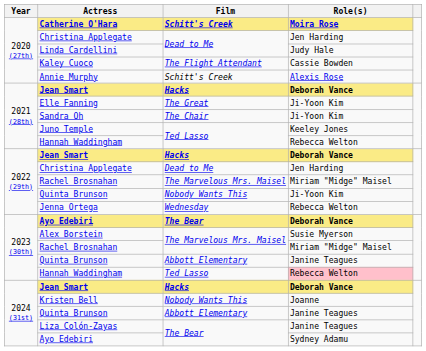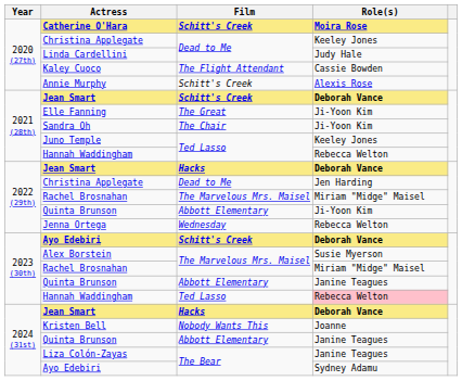 <table class="wikitable sortable" style="text-align:left;">
 <tr>
 <th scope="col" style="width:8%;">Year</th>
 <th scope="col" style="width:30%;">Actress</th>
 <th scope="col" style="width:30%;">Film</th>
 <th scope="col" style="width:30%;">Role(s)</th>
 <th class=unsortable><strong></strong></th>
 </tr>
 <tr>
 <td rowspan="5" align="center">2020<br><small><a href='#'>(27th)</a> </small></td>
 <td style="background:#FAEB86;"><strong><a href='#'>Catherine O'Hara</a></strong></td>
 <td style="background:#FAEB86;"><strong><em><a href='#'>Schitt's Creek</a></em></strong></td>
 <td style="background:#FAEB86;"><strong><a href='#'>Moira Rose</a></strong></td>
 <td rowspan=5></td>
 </tr>
 <tr>
 <td><a href='#'>Christina Applegate</a></td>
 <td rowspan="2"><em><a href='#'>Dead to Me</a></em></td>
-<td>Jen Harding</td>
+<td>Keeley Jones</td>
 </tr>
 <tr>
 <td><a href='#'>Linda Cardellini</a></td>
 <td>Judy Hale</td>
 </tr>
 <tr>
 <td><a href='#'>Kaley Cuoco</a></td>
 <td><em><a href='#'>The Flight Attendant</a></em></td>
 <td>Cassie Bowden</td>
 </tr>
 <tr>
 <td><a href='#'>Annie Murphy</a></td>
 <td><em>Schitt's Creek</em></td>
 <td><a href='#'>Alexis Rose</a></td>
 </tr>
 <tr>
 <td rowspan="5" align="center">2021<br><small><a href='#'>(28th)</a> </small></td>
 <td style="background:#FAEB86;"><strong><a href='#'>Jean Smart</a></strong></td>
-<td style="background:#FAEB86;"><strong><em><a href='#'>Hacks</a></em></strong></td>
+<td style="background:#FAEB86;"><strong><em><a href='#'>Schitt's Creek</a></em></strong></td>
 <td style="background:#FAEB86;"><strong>Deborah Vance</strong></td>
 <td rowspan=5></td>
 </tr>
 <tr>
 <td><a href='#'>Elle Fanning</a></td>
 <td><em><a href='#'>The Great</a></em></td>
 <td>Ji-Yoon Kim</td>
 </tr>
 <tr>
 <td><a href='#'>Sandra Oh</a></td>
 <td><em><a href='#'>The Chair</a></em></td>
 <td>Ji-Yoon Kim</td>
 </tr>
 <tr>
 <td><a href='#'>Juno Temple</a></td>
 <td rowspan="2"><em><a href='#'>Ted Lasso</a></em></td>
 <td>Keeley Jones</td>
 </tr>
 <tr>
 <td><a href='#'>Hannah Waddingham</a></td>
 <td>Rebecca Welton</td>
 </tr>
 <tr>
 <td rowspan="5" align="center">2022<br><small><a href='#'>(29th)</a></small></td>
 <td style="background:#FAEB86;"><strong><a href='#'>Jean Smart</a></strong></td>
 <td style="background:#FAEB86;"><strong><em><a href='#'>Hacks</a></em></strong></td>
 <td style="background:#FAEB86;"><strong>Deborah Vance</strong></td>
 <td rowspan=5></td>
 </tr>
 <tr>
 <td><a href='#'>Christina Applegate</a></td>
 <td><em><a href='#'>Dead to Me</a></em></td>
 <td>Jen Harding</td>
 </tr>
 <tr>
 <td><a href='#'>Rachel Brosnahan</a></td>
 <td><em><a href='#'>The Marvelous Mrs. Maisel</a></em></td>
 <td>Miriam "Midge" Maisel</td>
 </tr>
 <tr>
 <td><a href='#'>Quinta Brunson</a></td>
-<td><em><a href='#'>Nobody Wants This</a></em></td>
+<td><em><a href='#'>Abbott Elementary</a></em></td>
 <td>Ji-Yoon Kim</td>
 </tr>
 <tr>
 <td><a href='#'>Jenna Ortega</a></td>
 <td><em><a href='#'>Wednesday</a></em></td>
 <td>Rebecca Welton</td>
 </tr>
 <tr>
 <td rowspan="5" align="center">2023<br><small><a href='#'>(30th)</a></small></td>
 <td style="background:#FAEB86;"><strong><a href='#'>Ayo Edebiri</a></strong></td>
-<td style="background:#FAEB86;"><strong><em><a href='#'>The Bear</a></em></strong></td>
+<td style="background:#FAEB86;"><strong><em><a href='#'>Schitt's Creek</a></em></strong></td>
 <td style="background:#FAEB86;"><strong>Deborah Vance</strong></td>
 <td rowspan=5></td>
 </tr>
 <tr>
 <td><a href='#'>Alex Borstein</a></td>
 <td rowspan="2"><em><a href='#'>The Marvelous Mrs. Maisel</a></em></td>
 <td>Susie Myerson</td>
 </tr>
 <tr>
 <td><a href='#'>Rachel Brosnahan</a></td>
 <td>Miriam "Midge" Maisel</td>
 </tr>
 <tr>
 <td><a href='#'>Quinta Brunson</a></td>
 <td><em><a href='#'>Abbott Elementary</a></em></td>
 <td>Janine Teagues</td>
 </tr>
 <tr>
 <td><a href='#'>Hannah Waddingham</a></td>
 <td><em><a href='#'>Ted Lasso</a></em></td>
 <td style="background: pink;">Rebecca Welton</td>
 </tr>
 <tr>
 <td rowspan="5" align="center">2024<br><small><a href='#'>(31st)</a></small></td>
 <td style="background:#FAEB86;"><strong><a href='#'>Jean Smart</a></strong></td>
 <td style="background:#FAEB86;"><strong><em><a href='#'>Hacks</a></em></strong></td>
 <td style="background:#FAEB86;"><strong>Deborah Vance</strong></td>
 <td rowspan=5></td>
 </tr>
 <tr>
 <td><a href='#'>Kristen Bell</a></td>
 <td><em><a href='#'>Nobody Wants This</a></em></td>
 <td>Joanne</td>
 </tr>
 <tr>
 <td><a href='#'>Quinta Brunson</a></td>
 <td><em><a href='#'>Abbott Elementary</a></em></td>
 <td>Janine Teagues</td>
 </tr>
 <tr>
 <td><a href='#'>Liza Colón-Zayas</a></td>
 <td rowspan="2"><em><a href='#'>The Bear</a></em></td>
 <td>Janine Teagues</td>
 </tr>
 <tr>
 <td><a href='#'>Ayo Edebiri</a></td>
 <td>Sydney Adamu</td>
 </tr>
 </table>
